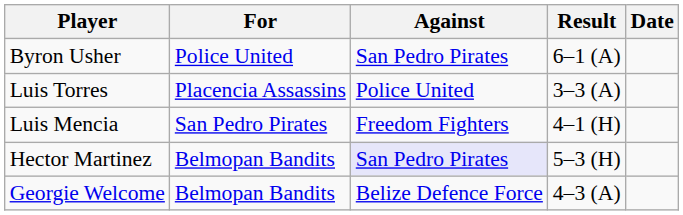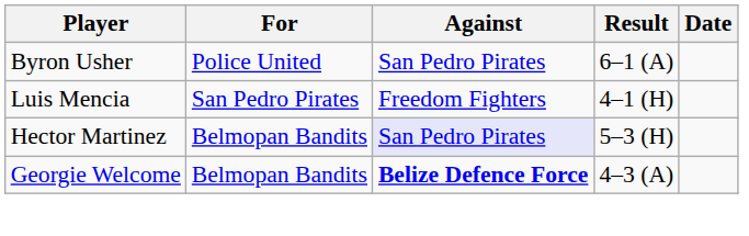 <table class="wikitable">
 <tr>
 <th>Player</th>
 <th>For</th>
 <th>Against</th>
 <th align=center>Result</th>
 <th>Date</th>
 </tr>
 <tr>
 <td> Byron Usher</td>
 <td><a href='#'>Police United</a></td>
 <td><a href='#'>San Pedro Pirates</a></td>
 <td align="center">6–1 (A)</td>
-<td></td>
-</tr>
-<tr>
-<td> Luis Torres</td>
-<td><a href='#'>Placencia Assassins</a></td>
-<td><a href='#'>Police United</a></td>
-<td align="center">3–3 (A)</td>
 <td></td>
 </tr>
 <tr>
 <td> Luis Mencia</td>
 <td><a href='#'>San Pedro Pirates</a></td>
 <td><a href='#'>Freedom Fighters</a></td>
 <td align="center">4–1 (H)</td>
 <td></td>
 </tr>
 <tr>
 <td> Hector Martinez</td>
 <td><a href='#'>Belmopan Bandits</a></td>
 <td style="background: lavender;"><a href='#'>San Pedro Pirates</a></td>
 <td align="center">5–3 (H)</td>
 <td></td>
 </tr>
 <tr>
 <td> <a href='#'>Georgie Welcome</a></td>
 <td><a href='#'>Belmopan Bandits</a></td>
-<td><a href='#'>Belize Defence Force</a></td>
+<td><strong><a href='#'>Belize Defence Force</a></strong></td>
 <td align="center">4–3 (A)</td>
 <td></td>
 </tr>
 </table>
